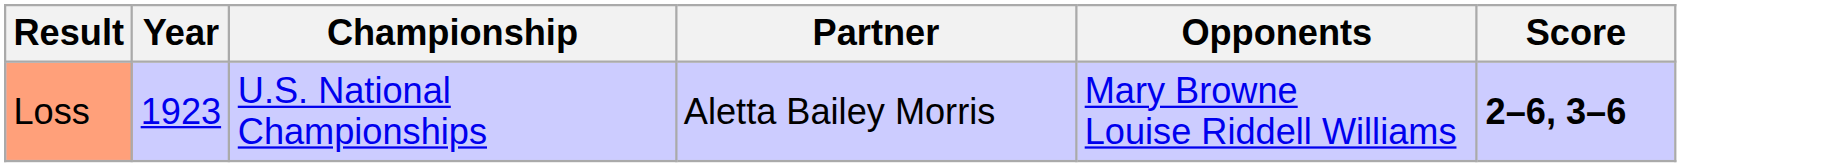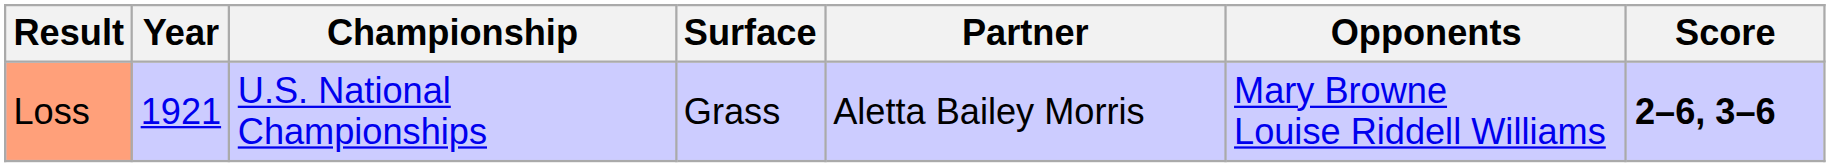 <table class="sortable wikitable">
 <tr>
 <th>Result</th>
 <th>Year</th>
 <th style="width:190px">Championship</th>
+<th style="width:50px">Surface</th>
 <th style="width:170px">Partner</th>
 <th style="width:170px">Opponents</th>
 <th style="width:80px" class="unsortable">Score</th>
 </tr>
 <tr style="background:#ccf;">
 <td style="background:#ffa07a;">Loss</td>
-<td><a href='#'>1923</a></td>
+<td><a href='#'>1921</a></td>
 <td><a href='#'>U.S. National Championships</a></td>
+<td>Grass</td>
 <td> Aletta Bailey Morris</td>
 <td> <a href='#'>Mary Browne</a><br> <a href='#'>Louise Riddell Williams</a></td>
 <td><strong>2–6, 3–6</strong></td>
 </tr>
 </table>
